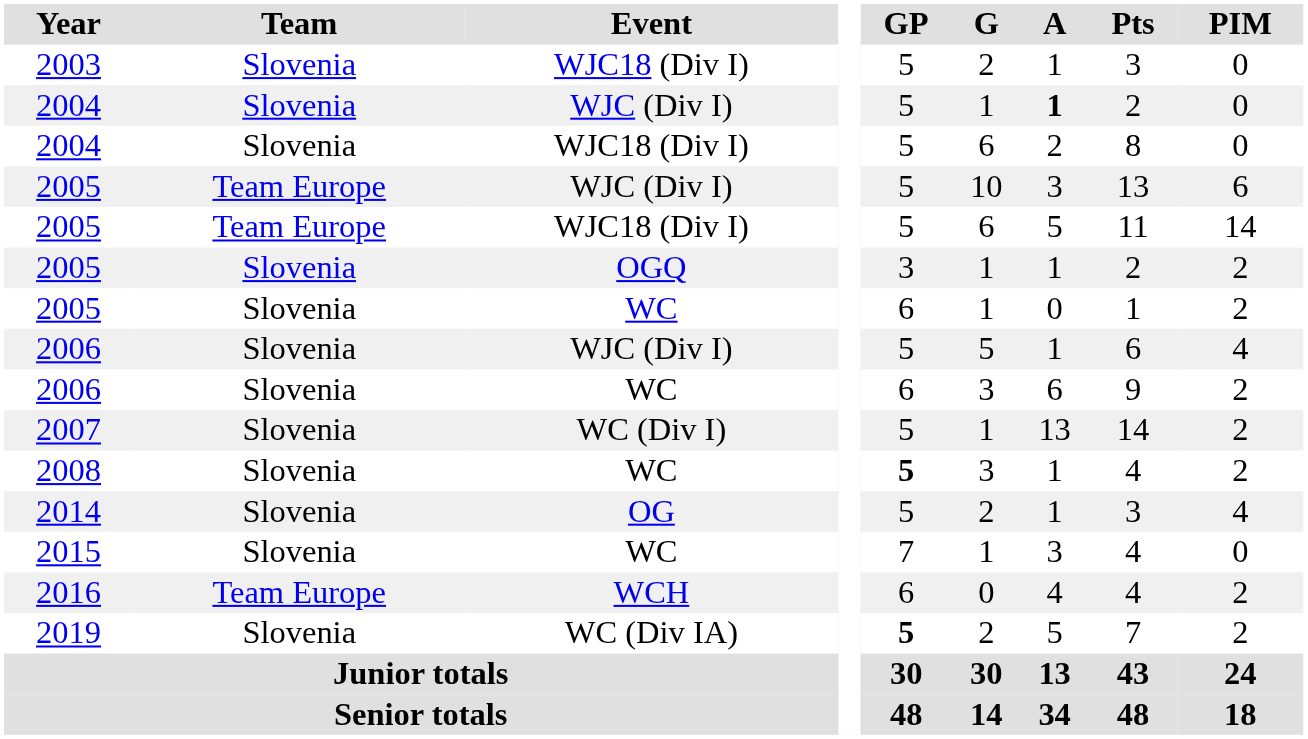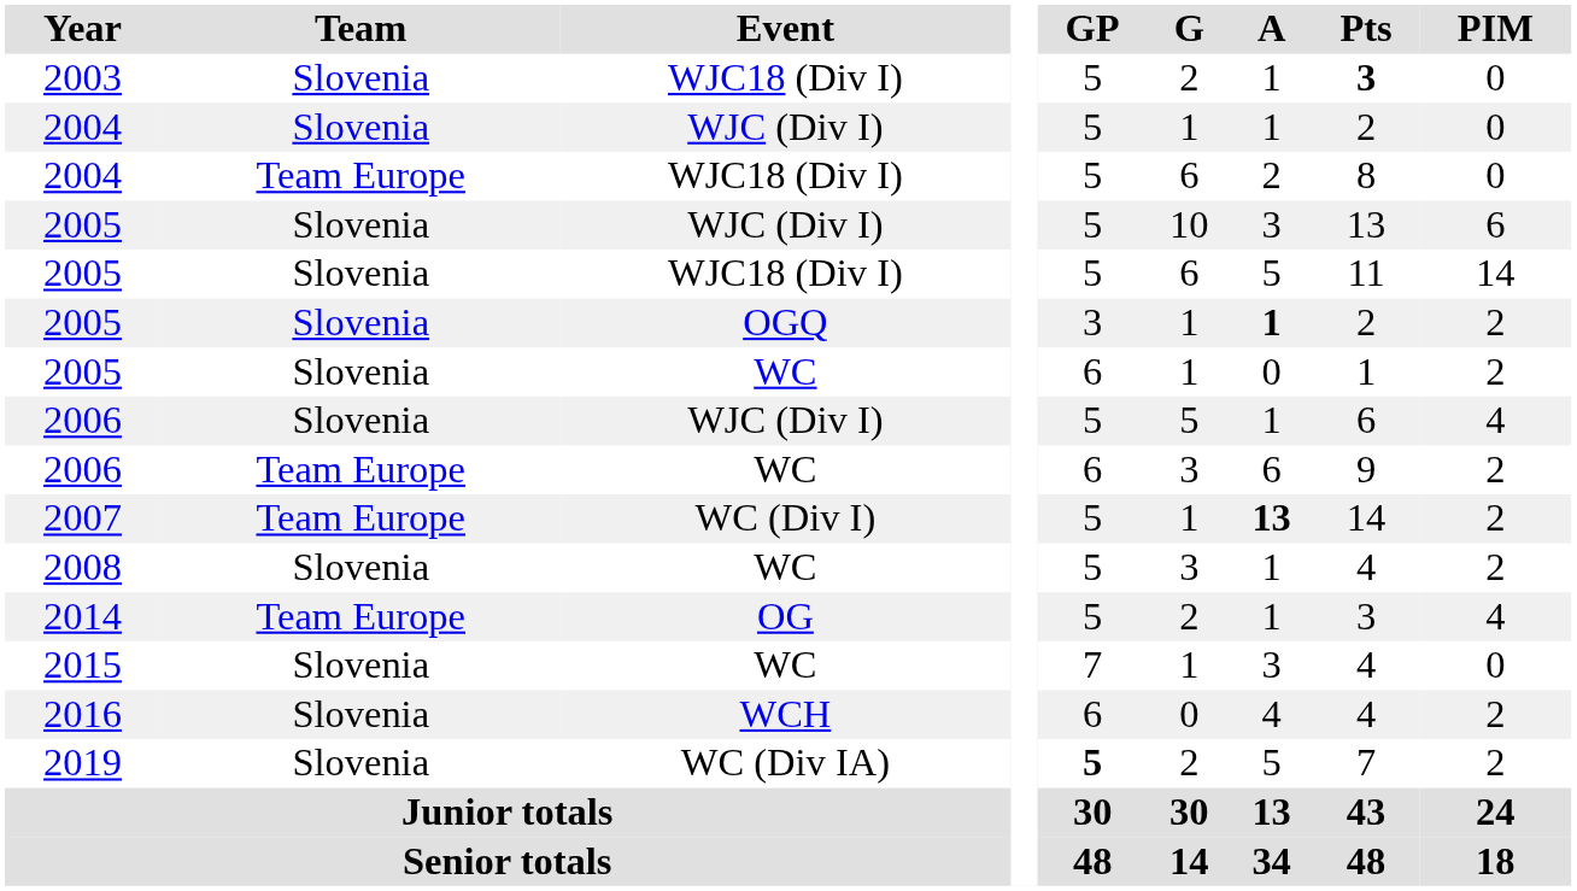 <table border="0" cellpadding="1" cellspacing="0" style="text-align:center; width:40em;">
 <tr bgcolor="#e0e0e0">
 <th>Year</th>
 <th>Team</th>
 <th>Event</th>
 <th rowspan="99" bgcolor="#ffffff"> </th>
 <th>GP</th>
 <th>G</th>
 <th>A</th>
 <th>Pts</th>
 <th>PIM</th>
 </tr>
 <tr>
 <td><a href='#'>2003</a></td>
 <td><a href='#'>Slovenia</a></td>
 <td><a href='#'>WJC18</a> (Div I)</td>
 <td>5</td>
 <td>2</td>
 <td>1</td>
-<td>3</td>
+<td><strong>3</strong></td>
 <td>0</td>
 </tr>
 <tr bgcolor="#f0f0f0">
 <td><a href='#'>2004</a></td>
 <td><a href='#'>Slovenia</a></td>
 <td><a href='#'>WJC</a> (Div I)</td>
 <td>5</td>
 <td>1</td>
-<td><strong>1</strong></td>
+<td>1</td>
 <td>2</td>
 <td>0</td>
 </tr>
 <tr>
 <td><a href='#'>2004</a></td>
-<td>Slovenia</td>
+<td><a href='#'>Team Europe</a></td>
 <td>WJC18 (Div I)</td>
 <td>5</td>
 <td>6</td>
 <td>2</td>
 <td>8</td>
 <td>0</td>
 </tr>
 <tr bgcolor="#f0f0f0">
 <td><a href='#'>2005</a></td>
-<td><a href='#'>Team Europe</a></td>
+<td>Slovenia</td>
 <td>WJC (Div I)</td>
 <td>5</td>
 <td>10</td>
 <td>3</td>
 <td>13</td>
 <td>6</td>
 </tr>
 <tr>
 <td><a href='#'>2005</a></td>
-<td><a href='#'>Team Europe</a></td>
+<td>Slovenia</td>
 <td>WJC18 (Div I)</td>
 <td>5</td>
 <td>6</td>
 <td>5</td>
 <td>11</td>
 <td>14</td>
 </tr>
 <tr bgcolor="#f0f0f0">
 <td><a href='#'>2005</a></td>
 <td><a href='#'>Slovenia</a></td>
 <td><a href='#'>OGQ</a></td>
 <td>3</td>
 <td>1</td>
-<td>1</td>
+<td><strong>1</strong></td>
 <td>2</td>
 <td>2</td>
 </tr>
 <tr>
 <td><a href='#'>2005</a></td>
 <td>Slovenia</td>
 <td><a href='#'>WC</a></td>
 <td>6</td>
 <td>1</td>
 <td>0</td>
 <td>1</td>
 <td>2</td>
 </tr>
 <tr bgcolor="#f0f0f0">
 <td><a href='#'>2006</a></td>
 <td>Slovenia</td>
 <td>WJC (Div I)</td>
 <td>5</td>
 <td>5</td>
 <td>1</td>
 <td>6</td>
 <td>4</td>
 </tr>
 <tr>
 <td><a href='#'>2006</a></td>
-<td>Slovenia</td>
+<td><a href='#'>Team Europe</a></td>
 <td>WC</td>
 <td>6</td>
 <td>3</td>
 <td>6</td>
 <td>9</td>
 <td>2</td>
 </tr>
 <tr bgcolor="#f0f0f0">
 <td><a href='#'>2007</a></td>
-<td>Slovenia</td>
+<td><a href='#'>Team Europe</a></td>
 <td>WC (Div I)</td>
 <td>5</td>
 <td>1</td>
-<td>13</td>
+<td><strong>13</strong></td>
 <td>14</td>
 <td>2</td>
 </tr>
 <tr>
 <td><a href='#'>2008</a></td>
 <td>Slovenia</td>
 <td>WC</td>
-<td><strong>5</strong></td>
+<td>5</td>
 <td>3</td>
 <td>1</td>
 <td>4</td>
 <td>2</td>
 </tr>
 <tr bgcolor="#f0f0f0">
 <td><a href='#'>2014</a></td>
-<td>Slovenia</td>
+<td><a href='#'>Team Europe</a></td>
 <td><a href='#'>OG</a></td>
 <td>5</td>
 <td>2</td>
 <td>1</td>
 <td>3</td>
 <td>4</td>
 </tr>
 <tr>
 <td><a href='#'>2015</a></td>
 <td>Slovenia</td>
 <td>WC</td>
 <td>7</td>
 <td>1</td>
 <td>3</td>
 <td>4</td>
 <td>0</td>
 </tr>
 <tr bgcolor="#f0f0f0">
 <td><a href='#'>2016</a></td>
-<td><a href='#'>Team Europe</a></td>
+<td>Slovenia</td>
 <td><a href='#'>WCH</a></td>
 <td>6</td>
 <td>0</td>
 <td>4</td>
 <td>4</td>
 <td>2</td>
 </tr>
 <tr>
 <td><a href='#'>2019</a></td>
 <td>Slovenia</td>
 <td>WC (Div IA)</td>
 <td><strong>5</strong></td>
 <td>2</td>
 <td>5</td>
 <td>7</td>
 <td>2</td>
 </tr>
 <tr bgcolor="#e0e0e0">
 <th colspan="3">Junior totals</th>
 <th>30</th>
 <th>30</th>
 <th>13</th>
 <th>43</th>
 <th>24</th>
 </tr>
 <tr bgcolor="#e0e0e0">
 <th colspan="3">Senior totals</th>
 <th>48</th>
 <th>14</th>
 <th>34</th>
 <th>48</th>
 <th>18</th>
 </tr>
 </table>
